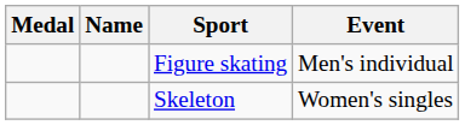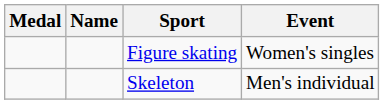 <table class="wikitable sortable" style="font-size:90%">
 <tr>
 <th>Medal</th>
 <th>Name</th>
 <th>Sport</th>
 <th>Event</th>
 </tr>
 <tr>
 <td></td>
 <td></td>
 <td><a href='#'>Figure skating</a></td>
-<td>Men's individual</td>
+<td>Women's singles</td>
 </tr>
 <tr>
 <td></td>
 <td></td>
 <td><a href='#'>Skeleton</a></td>
-<td>Women's singles</td>
+<td>Men's individual</td>
 </tr>
 </table>
